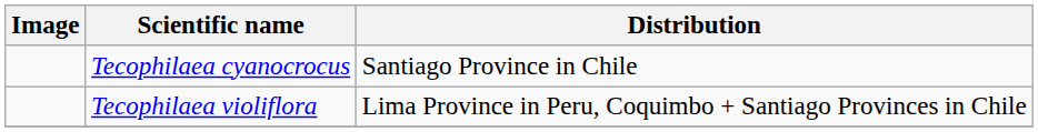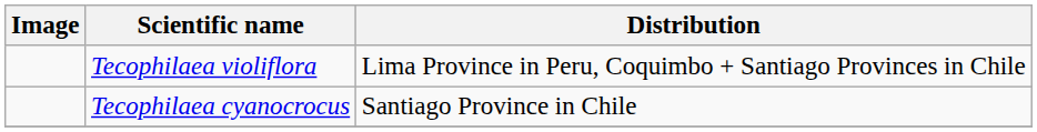 <table class="wikitable">
 <tr>
 <th>Image</th>
 <th>Scientific name</th>
 <th>Distribution</th>
 </tr>
 <tr>
 <td></td>
+<td><em><a href='#'>Tecophilaea violiflora</a></em> </td>
+<td>Lima Province in Peru, Coquimbo + Santiago Provinces in Chile</td>
+</tr>
+<tr>
+<td></td>
 <td><em><a href='#'>Tecophilaea cyanocrocus</a></em> </td>
 <td>Santiago Province in Chile</td>
 </tr>
 <tr>
-<td></td>
-<td><em><a href='#'>Tecophilaea violiflora</a></em> </td>
-<td>Lima Province in Peru, Coquimbo + Santiago Provinces in Chile</td>
-</tr>
-<tr>
 </tr>
 </table>
